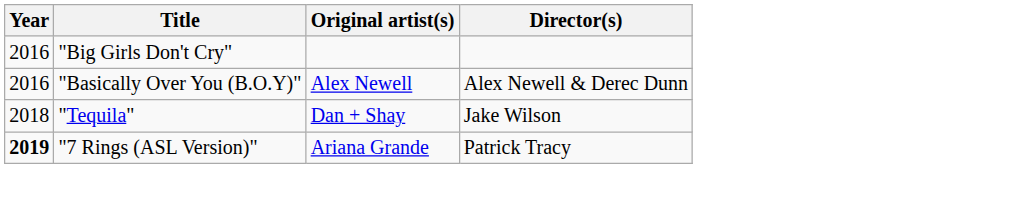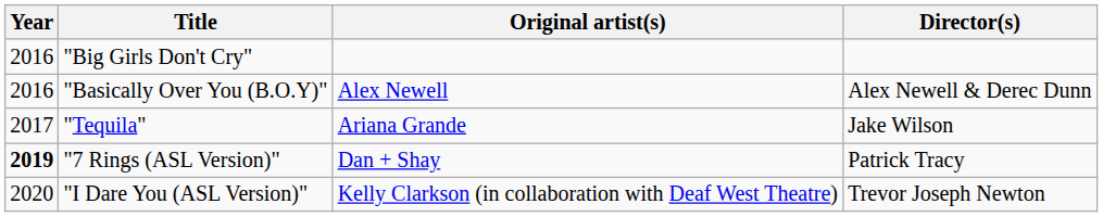 <table class="wikitable sortable">
 <tr>
 <th scope="row">Year</th>
 <th scope="row">Title</th>
 <th scope="row">Original artist(s)</th>
 <th scope="row">Director(s)</th>
 </tr>
 <tr>
 <td>2016</td>
 <td>"Big Girls Don't Cry"</td>
 <td></td>
 <td></td>
 </tr>
 <tr>
 <td>2016</td>
 <td>"Basically Over You (B.O.Y)"</td>
 <td><a href='#'>Alex Newell</a></td>
 <td>Alex Newell & Derec Dunn</td>
 </tr>
 <tr>
-<td>2018</td>
+<td>2017</td>
 <td>"<a href='#'>Tequila</a>"</td>
-<td><a href='#'>Dan + Shay</a></td>
+<td><a href='#'>Ariana Grande</a></td>
 <td>Jake Wilson</td>
 </tr>
 <tr>
 <td><strong>2019</strong></td>
 <td>"7 Rings (ASL Version)"</td>
-<td><a href='#'>Ariana Grande</a></td>
+<td><a href='#'>Dan + Shay</a></td>
 <td>Patrick Tracy</td>
 </tr>
+<tr>
+<td>2020</td>
+<td>"I Dare You (ASL Version)"</td>
+<td><a href='#'>Kelly Clarkson</a> (in collaboration with <a href='#'>Deaf West Theatre</a>)</td>
+<td>Trevor Joseph Newton</td>
+</tr>
 </table>
